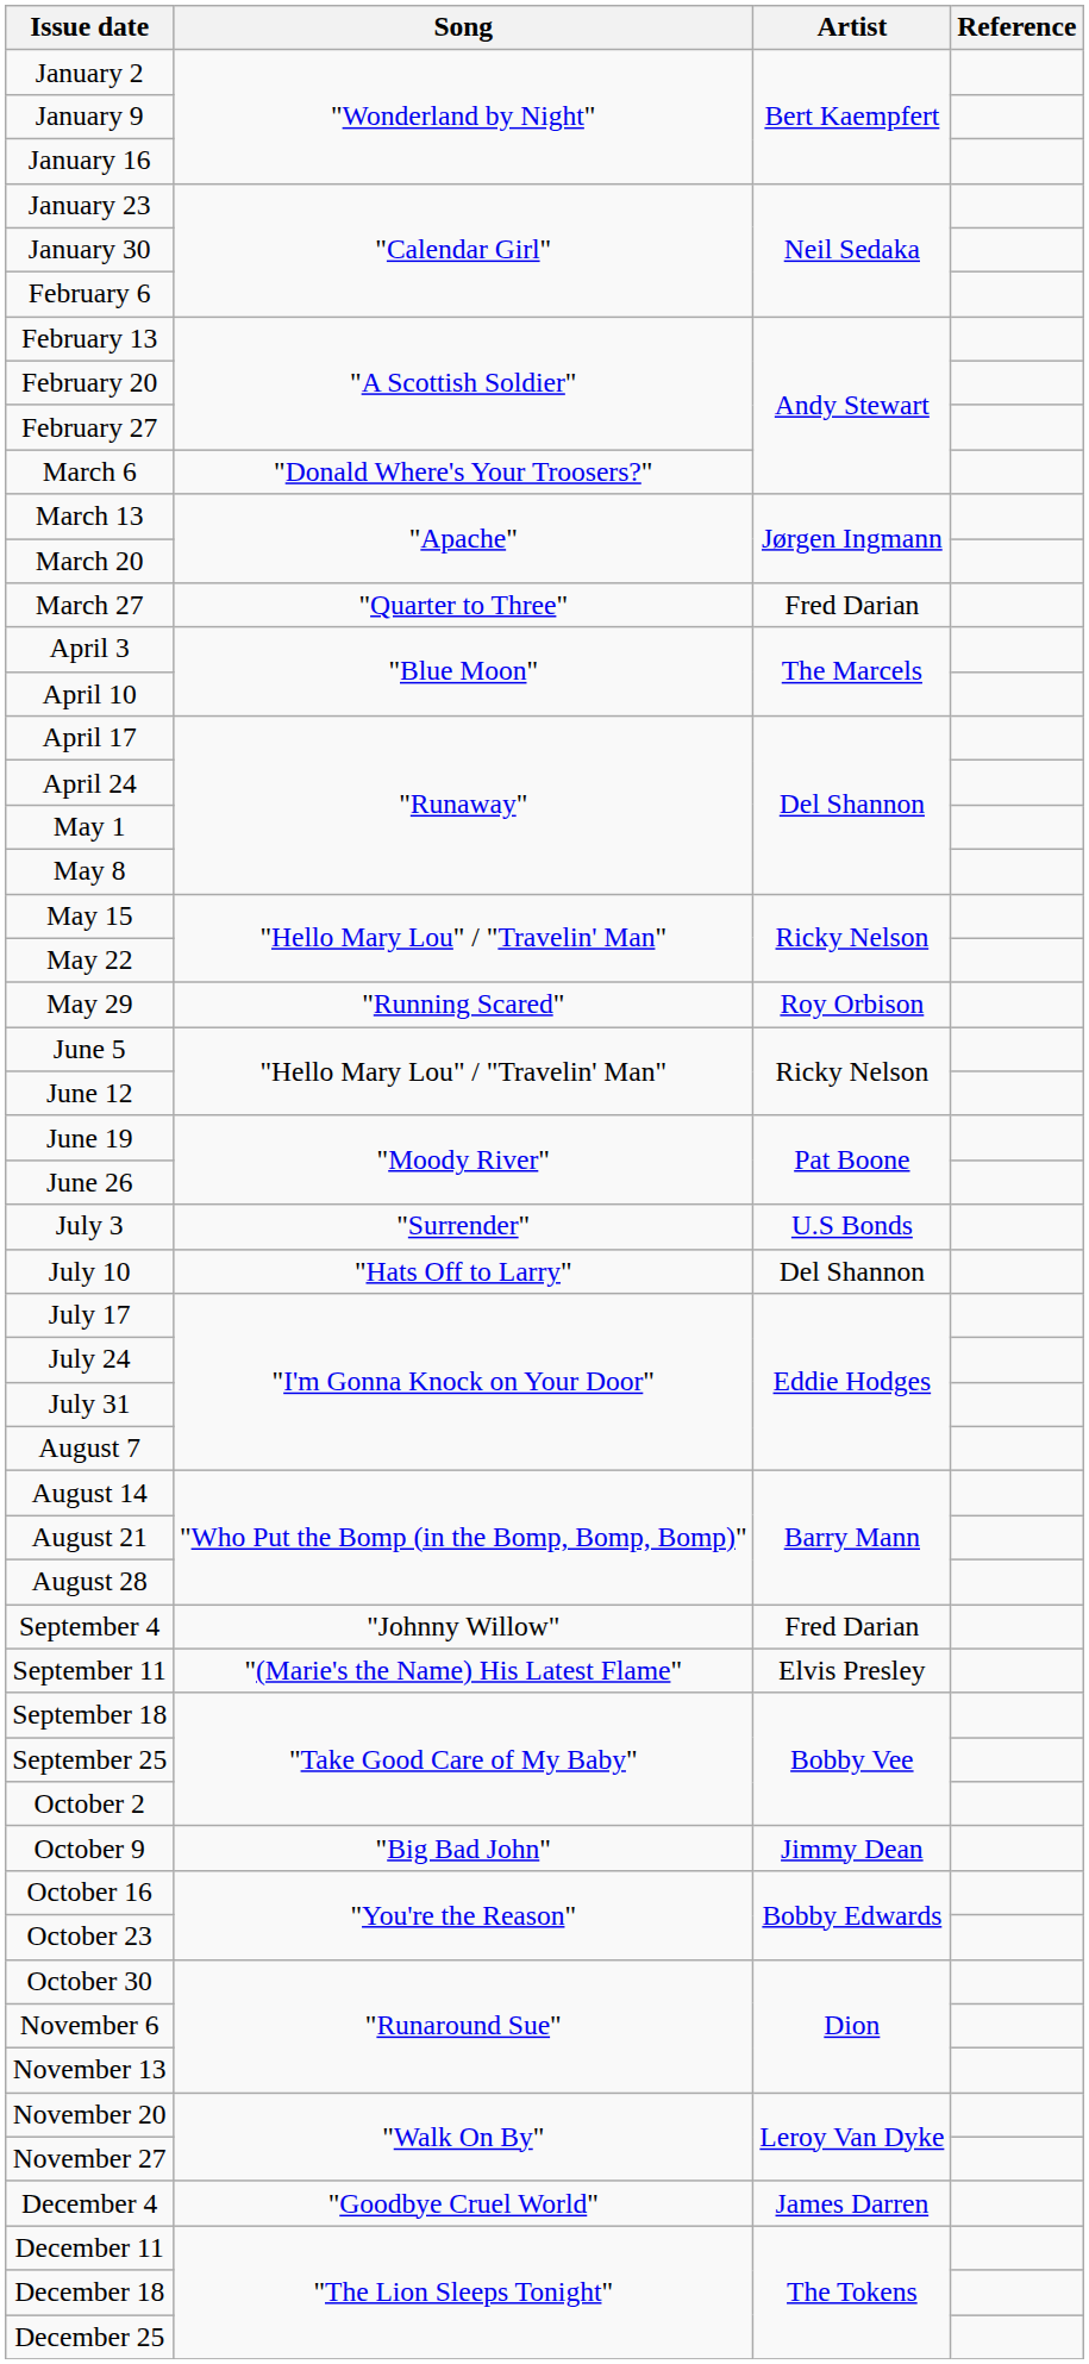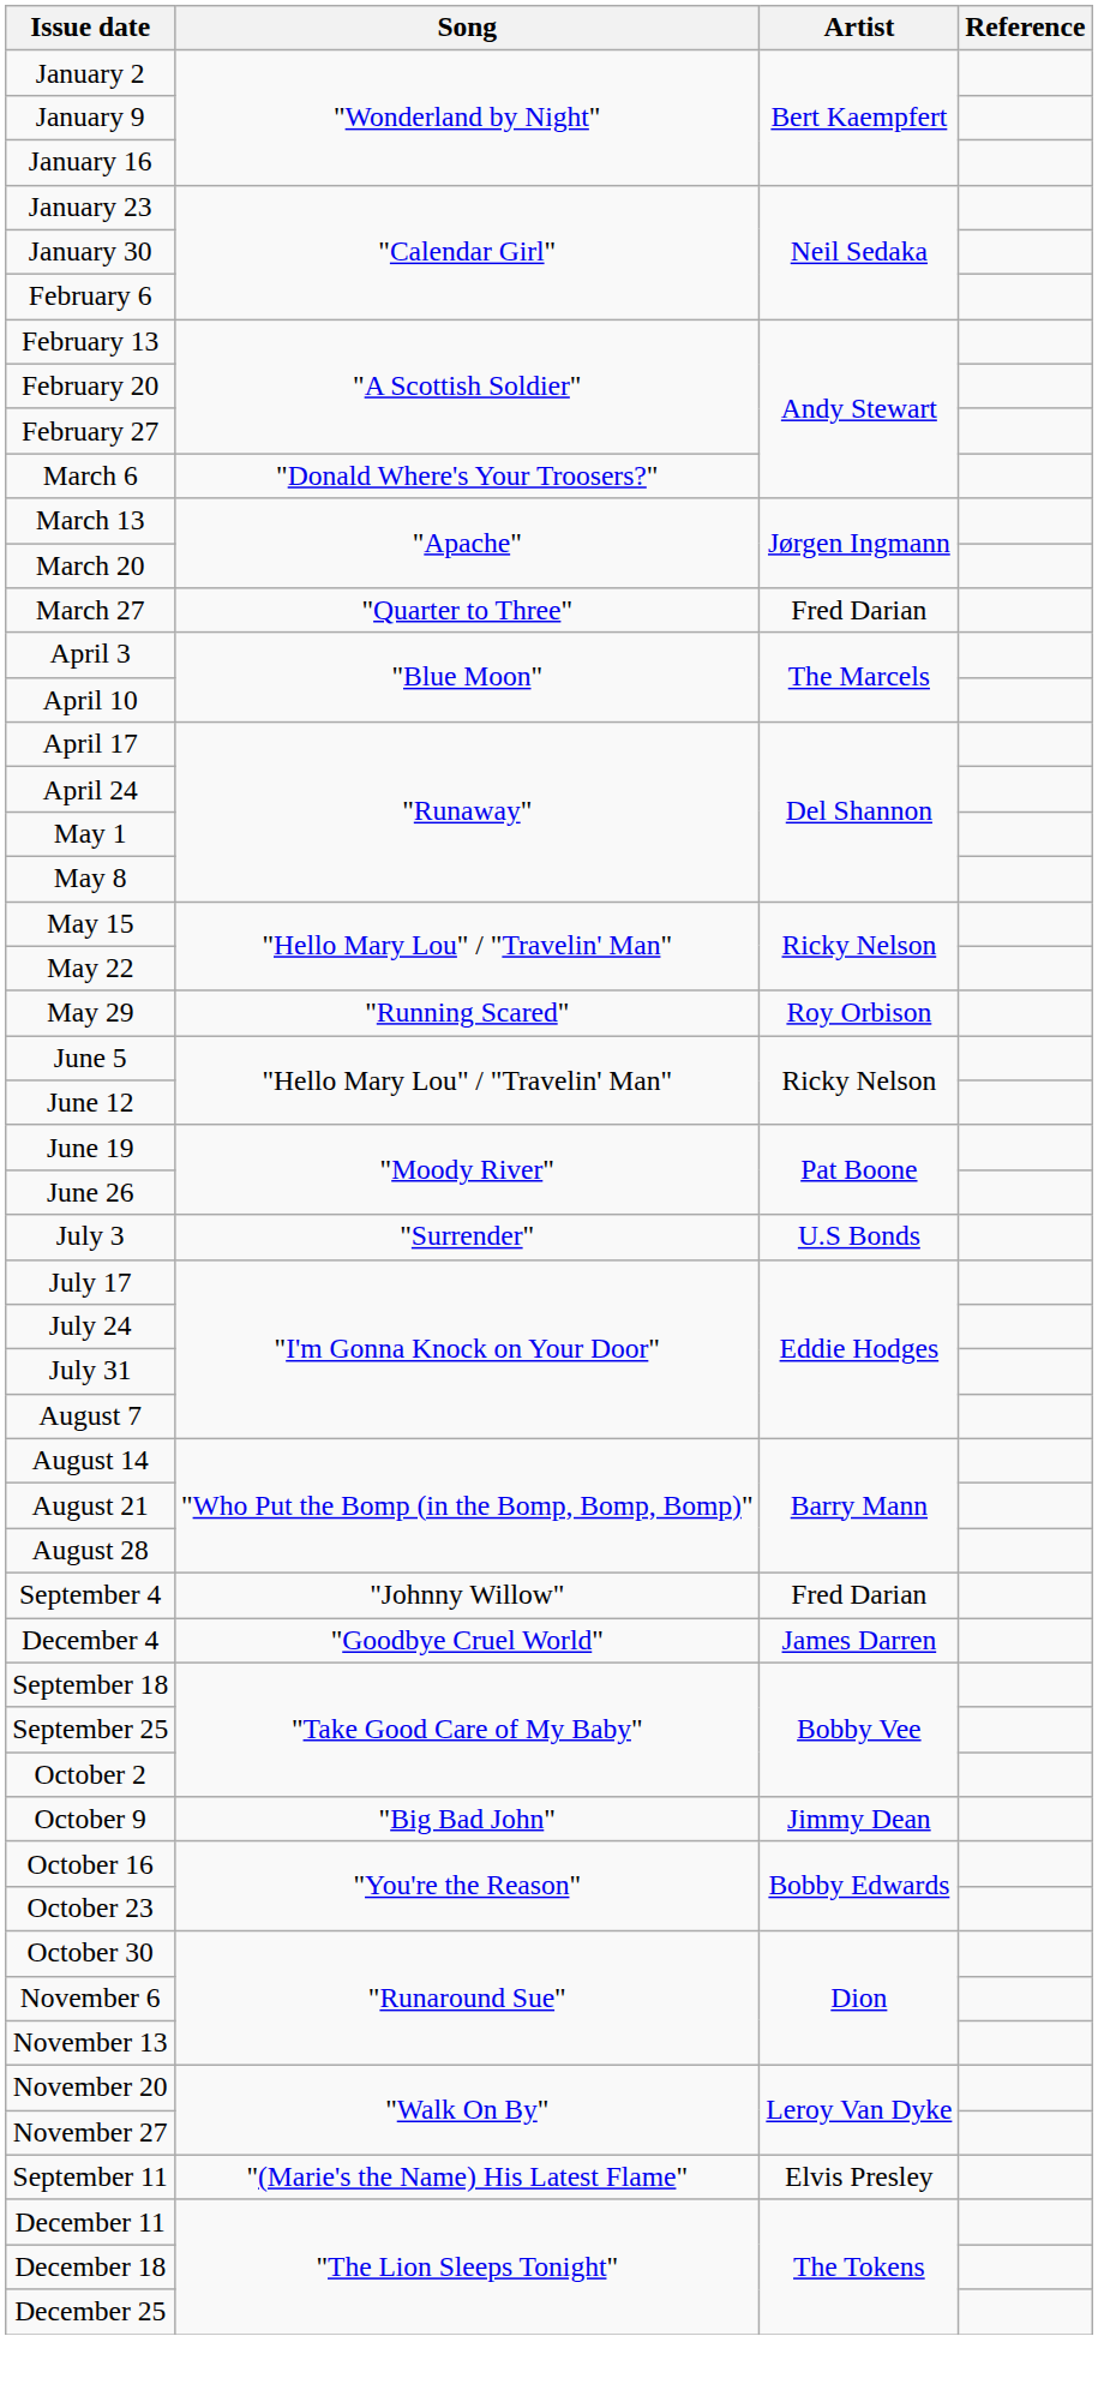 <table class="wikitable" style="text-align: center;">
 <tr>
 <th>Issue date</th>
 <th>Song</th>
 <th>Artist</th>
 <th>Reference</th>
 </tr>
 <tr>
 <td>January 2</td>
 <td rowspan="3">"<a href='#'>Wonderland by Night</a>"</td>
 <td rowspan="3"><a href='#'>Bert Kaempfert</a></td>
 <td></td>
 </tr>
 <tr>
 <td>January 9</td>
 <td></td>
 </tr>
 <tr>
 <td>January 16</td>
 <td></td>
 </tr>
 <tr>
 <td>January 23</td>
 <td rowspan="3">"<a href='#'>Calendar Girl</a>"</td>
 <td rowspan="3"><a href='#'>Neil Sedaka</a></td>
 <td></td>
 </tr>
 <tr>
 <td>January 30</td>
 <td></td>
 </tr>
 <tr>
 <td>February 6</td>
 <td></td>
 </tr>
 <tr>
 <td>February 13</td>
 <td rowspan="3">"<a href='#'>A Scottish Soldier</a>"</td>
 <td rowspan="4"><a href='#'>Andy Stewart</a></td>
 <td></td>
 </tr>
 <tr>
 <td>February 20</td>
 <td></td>
 </tr>
 <tr>
 <td>February 27</td>
 <td></td>
 </tr>
 <tr>
 <td>March 6</td>
 <td>"<a href='#'>Donald Where's Your Troosers?</a>"</td>
 <td></td>
 </tr>
 <tr>
 <td>March 13</td>
 <td rowspan="2">"<a href='#'>Apache</a>"</td>
 <td rowspan="2"><a href='#'>Jørgen Ingmann</a></td>
 <td></td>
 </tr>
 <tr>
 <td>March 20</td>
 <td></td>
 </tr>
 <tr>
 <td>March 27</td>
 <td>"<a href='#'>Quarter to Three</a>"</td>
 <td>Fred Darian</td>
 <td></td>
 </tr>
 <tr>
 <td>April 3</td>
 <td rowspan="2">"<a href='#'>Blue Moon</a>"</td>
 <td rowspan="2"><a href='#'>The Marcels</a></td>
 <td></td>
 </tr>
 <tr>
 <td>April 10</td>
 <td></td>
 </tr>
 <tr>
 <td>April 17</td>
 <td rowspan="4">"<a href='#'>Runaway</a>"</td>
 <td rowspan="4"><a href='#'>Del Shannon</a></td>
 <td></td>
 </tr>
 <tr>
 <td>April 24</td>
 <td></td>
 </tr>
 <tr>
 <td>May 1</td>
 <td></td>
 </tr>
 <tr>
 <td>May 8</td>
 <td></td>
 </tr>
 <tr>
 <td>May 15</td>
 <td rowspan="2">"<a href='#'>Hello Mary Lou</a>" / "<a href='#'>Travelin' Man</a>"</td>
 <td rowspan="2"><a href='#'>Ricky Nelson</a></td>
 <td></td>
 </tr>
 <tr>
 <td>May 22</td>
 <td></td>
 </tr>
 <tr>
 <td>May 29</td>
 <td>"<a href='#'>Running Scared</a>"</td>
 <td><a href='#'>Roy Orbison</a></td>
 <td></td>
 </tr>
 <tr>
 <td>June 5</td>
 <td rowspan="2">"Hello Mary Lou" / "Travelin' Man"</td>
 <td rowspan="2">Ricky Nelson</td>
 <td></td>
 </tr>
 <tr>
 <td>June 12</td>
 <td></td>
 </tr>
 <tr>
 <td>June 19</td>
 <td rowspan="2">"<a href='#'>Moody River</a>"</td>
 <td rowspan="2"><a href='#'>Pat Boone</a></td>
 <td></td>
 </tr>
 <tr>
 <td>June 26</td>
 <td></td>
 </tr>
 <tr>
 <td>July 3</td>
 <td>"<a href='#'>Surrender</a>"</td>
 <td><a href='#'>U.S Bonds</a></td>
 <td></td>
 </tr>
 <tr>
-<td>July 10</td>
-<td>"<a href='#'>Hats Off to Larry</a>"</td>
-<td>Del Shannon</td>
-<td></td>
-</tr>
-<tr>
 <td>July 17</td>
 <td rowspan="4">"<a href='#'>I'm Gonna Knock on Your Door</a>"</td>
 <td rowspan="4"><a href='#'>Eddie Hodges</a></td>
 <td></td>
 </tr>
 <tr>
 <td>July 24</td>
 <td></td>
 </tr>
 <tr>
 <td>July 31</td>
 <td></td>
 </tr>
 <tr>
 <td>August 7</td>
 <td></td>
 </tr>
 <tr>
 <td>August 14</td>
 <td rowspan="3">"<a href='#'>Who Put the Bomp (in the Bomp, Bomp, Bomp)</a>"</td>
 <td rowspan="3"><a href='#'>Barry Mann</a></td>
 <td></td>
 </tr>
 <tr>
 <td>August 21</td>
 <td></td>
 </tr>
 <tr>
 <td>August 28</td>
 <td></td>
 </tr>
 <tr>
 <td>September 4</td>
 <td>"Johnny Willow"</td>
 <td>Fred Darian</td>
 <td></td>
 </tr>
 <tr>
-<td>September 11</td>
-<td>"<a href='#'>(Marie's the Name) His Latest Flame</a>"</td>
-<td>Elvis Presley</td>
+<td>December 4</td>
+<td>"<a href='#'>Goodbye Cruel World</a>"</td>
+<td><a href='#'>James Darren</a></td>
 <td></td>
 </tr>
 <tr>
 <td>September 18</td>
 <td rowspan="3">"<a href='#'>Take Good Care of My Baby</a>"</td>
 <td rowspan="3"><a href='#'>Bobby Vee</a></td>
 <td></td>
 </tr>
 <tr>
 <td>September 25</td>
 <td></td>
 </tr>
 <tr>
 <td>October 2</td>
 <td></td>
 </tr>
 <tr>
 <td>October 9</td>
 <td>"<a href='#'>Big Bad John</a>"</td>
 <td><a href='#'>Jimmy Dean</a></td>
 <td></td>
 </tr>
 <tr>
 <td>October 16</td>
 <td rowspan="2">"<a href='#'>You're the Reason</a>"</td>
 <td rowspan="2"><a href='#'>Bobby Edwards</a></td>
 <td></td>
 </tr>
 <tr>
 <td>October 23</td>
 <td></td>
 </tr>
 <tr>
 <td>October 30</td>
 <td rowspan="3">"<a href='#'>Runaround Sue</a>"</td>
 <td rowspan="3"><a href='#'>Dion</a></td>
 <td></td>
 </tr>
 <tr>
 <td>November 6</td>
 <td></td>
 </tr>
 <tr>
 <td>November 13</td>
 <td></td>
 </tr>
 <tr>
 <td>November 20</td>
 <td rowspan="2">"<a href='#'>Walk On By</a>"</td>
 <td rowspan="2"><a href='#'>Leroy Van Dyke</a></td>
 <td></td>
 </tr>
 <tr>
 <td>November 27</td>
 <td></td>
 </tr>
 <tr>
-<td>December 4</td>
-<td>"<a href='#'>Goodbye Cruel World</a>"</td>
-<td><a href='#'>James Darren</a></td>
+<td>September 11</td>
+<td>"<a href='#'>(Marie's the Name) His Latest Flame</a>"</td>
+<td>Elvis Presley</td>
 <td></td>
 </tr>
 <tr>
 <td>December 11</td>
 <td rowspan="3">"<a href='#'>The Lion Sleeps Tonight</a>"</td>
 <td rowspan="3"><a href='#'>The Tokens</a></td>
 <td></td>
 </tr>
 <tr>
 <td>December 18</td>
 <td></td>
 </tr>
 <tr>
 <td>December 25</td>
 <td></td>
 </tr>
 </table>
